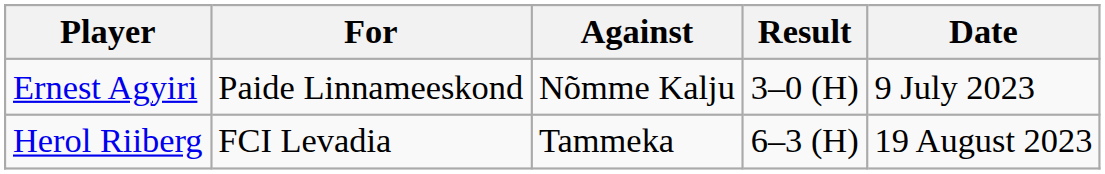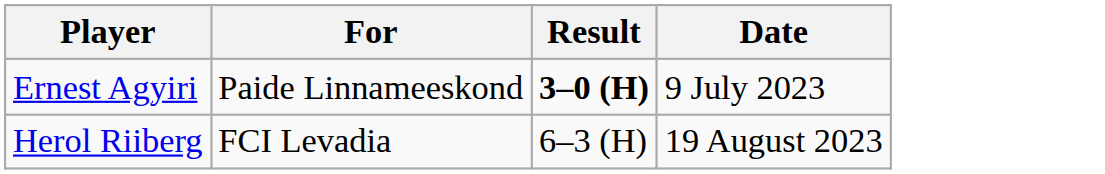 <table class="wikitable sortable">
 <tr>
 <th>Player</th>
 <th>For</th>
-<th>Against</th>
 <th style="text-align:center">Result</th>
 <th>Date</th>
 </tr>
 <tr>
 <td> <a href='#'>Ernest Agyiri</a></td>
 <td>Paide Linnameeskond</td>
-<td>Nõmme Kalju</td>
-<td>3–0 (H)</td>
+<td><strong>3–0 (H)</strong></td>
 <td>9 July 2023</td>
 </tr>
 <tr>
 <td> <a href='#'>Herol Riiberg</a></td>
 <td>FCI Levadia</td>
-<td>Tammeka</td>
 <td>6–3 (H)</td>
 <td>19 August 2023</td>
 </tr>
 </table>
